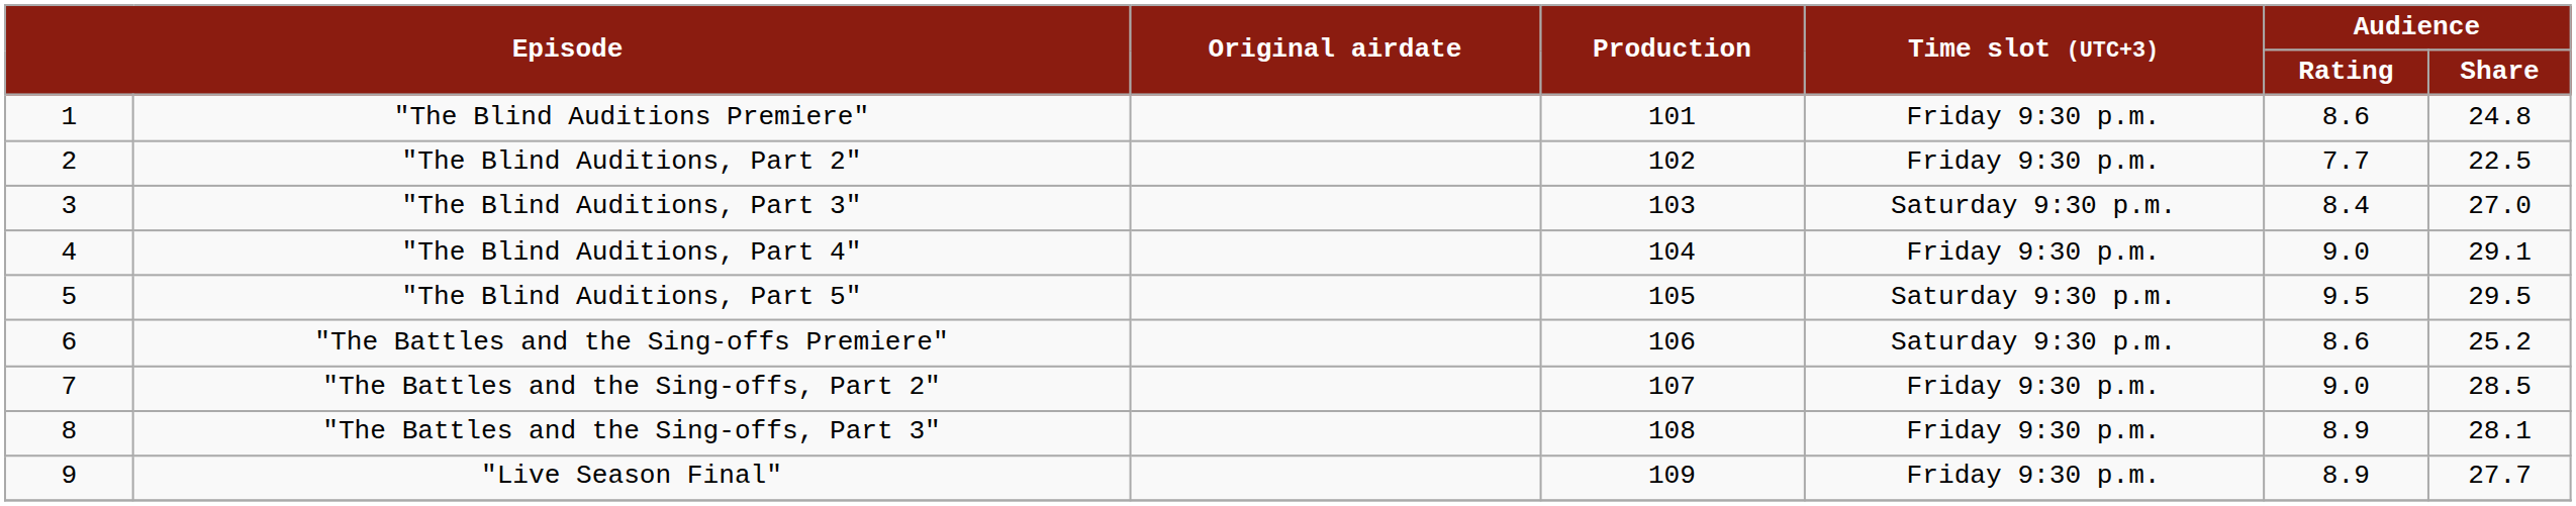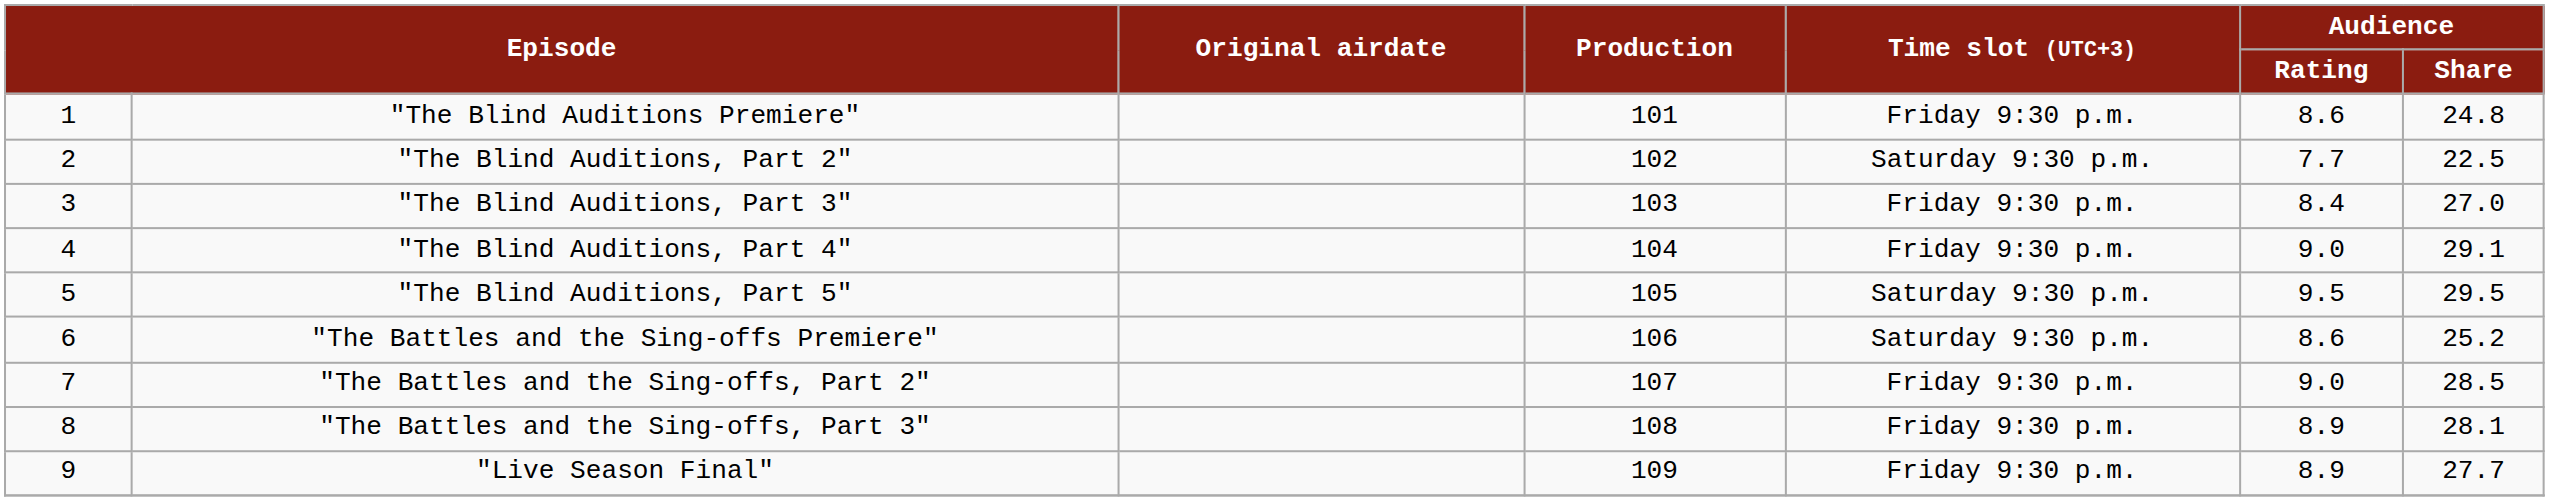 <table class="wikitable" style="text-align:center; line-height:16px; width:100%;">
 <tr>
 <th style="background:#8b1c10; color:white;" rowspan="2" colspan="2">Episode</th>
 <th style="background:#8b1c10; color:white;" rowspan="2">Original airdate</th>
 <th style="background:#8b1c10; color:white;" rowspan="2">Production</th>
 <th style="background:#8b1c10; color:white;" rowspan="2">Time slot <small>(UTC+3)</small></th>
 <th style="background:#8b1c10; color:white;" colspan="2">Audience</th>
 </tr>
 <tr>
 <th style="background:#8b1c10; color:white;">Rating</th>
 <th style="background:#8b1c10; color:white;">Share</th>
 </tr>
 <tr>
 <td style="width:05%;">1</td>
 <td>"The Blind Auditions Premiere"</td>
 <td></td>
 <td>101</td>
 <td>Friday 9:30 p.m.</td>
 <td>8.6</td>
 <td>24.8</td>
 </tr>
 <tr>
 <td style="width:05%;">2</td>
 <td>"The Blind Auditions, Part 2"</td>
 <td></td>
 <td>102</td>
-<td>Friday 9:30 p.m.</td>
+<td>Saturday 9:30 p.m.</td>
 <td>7.7</td>
 <td>22.5</td>
 </tr>
 <tr>
 <td style="width:05%;">3</td>
 <td>"The Blind Auditions, Part 3"</td>
 <td></td>
 <td>103</td>
-<td>Saturday 9:30 p.m.</td>
+<td>Friday 9:30 p.m.</td>
 <td>8.4</td>
 <td>27.0</td>
 </tr>
 <tr>
 <td style="width:05%;">4</td>
 <td>"The Blind Auditions, Part 4"</td>
 <td></td>
 <td>104</td>
 <td>Friday 9:30 p.m.</td>
 <td>9.0</td>
 <td>29.1</td>
 </tr>
 <tr>
 <td style="width:05%;">5</td>
 <td>"The Blind Auditions, Part 5"</td>
 <td></td>
 <td>105</td>
 <td>Saturday 9:30 p.m.</td>
 <td>9.5</td>
 <td>29.5</td>
 </tr>
 <tr>
 <td style="width:05%;">6</td>
 <td>"The Battles and the Sing-offs Premiere"</td>
 <td></td>
 <td>106</td>
 <td>Saturday 9:30 p.m.</td>
 <td>8.6</td>
 <td>25.2</td>
 </tr>
 <tr>
 <td style="width:05%;">7</td>
 <td>"The Battles and the Sing-offs, Part 2"</td>
 <td></td>
 <td>107</td>
 <td>Friday 9:30 p.m.</td>
 <td>9.0</td>
 <td>28.5</td>
 </tr>
 <tr>
 <td style="width:05%;">8</td>
 <td>"The Battles and the Sing-offs, Part 3"</td>
 <td></td>
 <td>108</td>
 <td>Friday 9:30 p.m.</td>
 <td>8.9</td>
 <td>28.1</td>
 </tr>
 <tr>
 <td style="width:05%;">9</td>
 <td>"Live Season Final"</td>
 <td></td>
 <td>109</td>
 <td>Friday 9:30 p.m.</td>
 <td>8.9</td>
 <td>27.7</td>
 </tr>
 <tr>
 </tr>
 </table>
